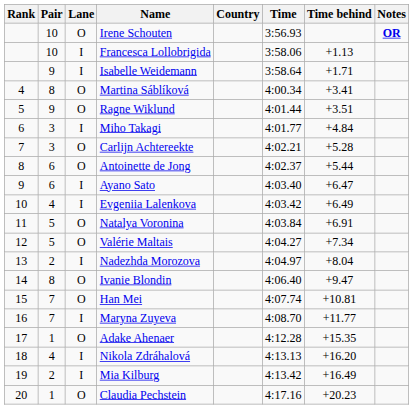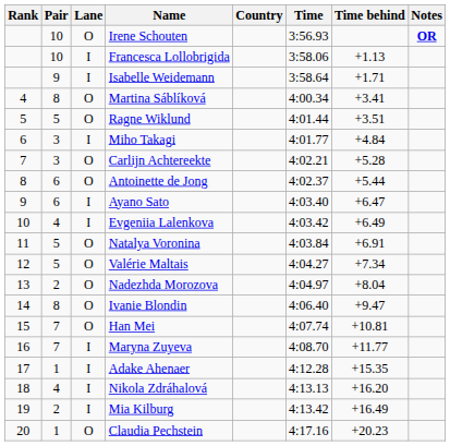 <table class="wikitable sortable" style="text-align:center">
 <tr>
 <th>Rank</th>
 <th>Pair</th>
 <th>Lane</th>
 <th>Name</th>
 <th>Country</th>
 <th>Time</th>
 <th>Time behind</th>
 <th>Notes</th>
 </tr>
 <tr>
 <td></td>
 <td>10</td>
 <td>O</td>
 <td align=left><a href='#'>Irene Schouten</a></td>
 <td align=left></td>
 <td>3:56.93</td>
 <td></td>
 <td><strong><a href='#'>OR</a></strong></td>
 </tr>
 <tr>
 <td></td>
 <td>10</td>
 <td>I</td>
 <td align=left><a href='#'>Francesca Lollobrigida</a></td>
 <td align=left></td>
 <td>3:58.06</td>
 <td>+1.13</td>
 <td></td>
 </tr>
 <tr>
 <td></td>
 <td>9</td>
 <td>I</td>
 <td align=left><a href='#'>Isabelle Weidemann</a></td>
 <td align=left></td>
 <td>3:58.64</td>
 <td>+1.71</td>
 <td></td>
 </tr>
 <tr>
 <td>4</td>
 <td>8</td>
 <td>O</td>
 <td align=left><a href='#'>Martina Sáblíková</a></td>
 <td align=left></td>
 <td>4:00.34</td>
 <td>+3.41</td>
 <td></td>
 </tr>
 <tr>
 <td>5</td>
-<td>9</td>
+<td>5</td>
 <td>O</td>
 <td align=left><a href='#'>Ragne Wiklund</a></td>
 <td align=left></td>
 <td>4:01.44</td>
 <td>+3.51</td>
 <td></td>
 </tr>
 <tr>
 <td>6</td>
 <td>3</td>
 <td>I</td>
 <td align=left><a href='#'>Miho Takagi</a></td>
 <td align=left></td>
 <td>4:01.77</td>
 <td>+4.84</td>
 <td></td>
 </tr>
 <tr>
 <td>7</td>
 <td>3</td>
 <td>O</td>
 <td align=left><a href='#'>Carlijn Achtereekte</a></td>
 <td align=left></td>
 <td>4:02.21</td>
 <td>+5.28</td>
 <td></td>
 </tr>
 <tr>
 <td>8</td>
 <td>6</td>
 <td>O</td>
 <td align=left><a href='#'>Antoinette de Jong</a></td>
 <td align=left></td>
 <td>4:02.37</td>
 <td>+5.44</td>
 <td></td>
 </tr>
 <tr>
 <td>9</td>
 <td>6</td>
 <td>I</td>
 <td align=left><a href='#'>Ayano Sato</a></td>
 <td align=left></td>
 <td>4:03.40</td>
 <td>+6.47</td>
 <td></td>
 </tr>
 <tr>
 <td>10</td>
 <td>4</td>
 <td>I</td>
 <td align=left><a href='#'>Evgeniia Lalenkova</a></td>
 <td align=left></td>
 <td>4:03.42</td>
 <td>+6.49</td>
 <td></td>
 </tr>
 <tr>
 <td>11</td>
 <td>5</td>
 <td>O</td>
 <td align=left><a href='#'>Natalya Voronina</a></td>
 <td align=left></td>
 <td>4:03.84</td>
 <td>+6.91</td>
 <td></td>
 </tr>
 <tr>
 <td>12</td>
 <td>5</td>
 <td>O</td>
 <td align=left><a href='#'>Valérie Maltais</a></td>
 <td align=left></td>
 <td>4:04.27</td>
 <td>+7.34</td>
 <td></td>
 </tr>
 <tr>
 <td>13</td>
 <td>2</td>
-<td>I</td>
+<td>O</td>
 <td align=left><a href='#'>Nadezhda Morozova</a></td>
 <td align=left></td>
 <td>4:04.97</td>
 <td>+8.04</td>
 <td></td>
 </tr>
 <tr>
 <td>14</td>
 <td>8</td>
 <td>O</td>
 <td align=left><a href='#'>Ivanie Blondin</a></td>
 <td align=left></td>
 <td>4:06.40</td>
 <td>+9.47</td>
 <td></td>
 </tr>
 <tr>
 <td>15</td>
 <td>7</td>
 <td>O</td>
 <td align=left><a href='#'>Han Mei</a></td>
 <td align=left></td>
 <td>4:07.74</td>
 <td>+10.81</td>
 <td></td>
 </tr>
 <tr>
 <td>16</td>
 <td>7</td>
 <td>I</td>
 <td align=left><a href='#'>Maryna Zuyeva</a></td>
 <td align=left></td>
 <td>4:08.70</td>
 <td>+11.77</td>
 <td></td>
 </tr>
 <tr>
 <td>17</td>
 <td>1</td>
-<td>O</td>
+<td>I</td>
 <td align=left><a href='#'>Adake Ahenaer</a></td>
 <td align=left></td>
 <td>4:12.28</td>
 <td>+15.35</td>
 <td></td>
 </tr>
 <tr>
 <td>18</td>
 <td>4</td>
 <td>I</td>
 <td align=left><a href='#'>Nikola Zdráhalová</a></td>
 <td align=left></td>
 <td>4:13.13</td>
 <td>+16.20</td>
 <td></td>
 </tr>
 <tr>
 <td>19</td>
 <td>2</td>
 <td>I</td>
 <td align=left><a href='#'>Mia Kilburg</a></td>
 <td align=left></td>
 <td>4:13.42</td>
 <td>+16.49</td>
 <td></td>
 </tr>
 <tr>
 <td>20</td>
 <td>1</td>
 <td>O</td>
 <td align=left><a href='#'>Claudia Pechstein</a></td>
 <td align=left></td>
 <td>4:17.16</td>
 <td>+20.23</td>
 <td></td>
 </tr>
 </table>
